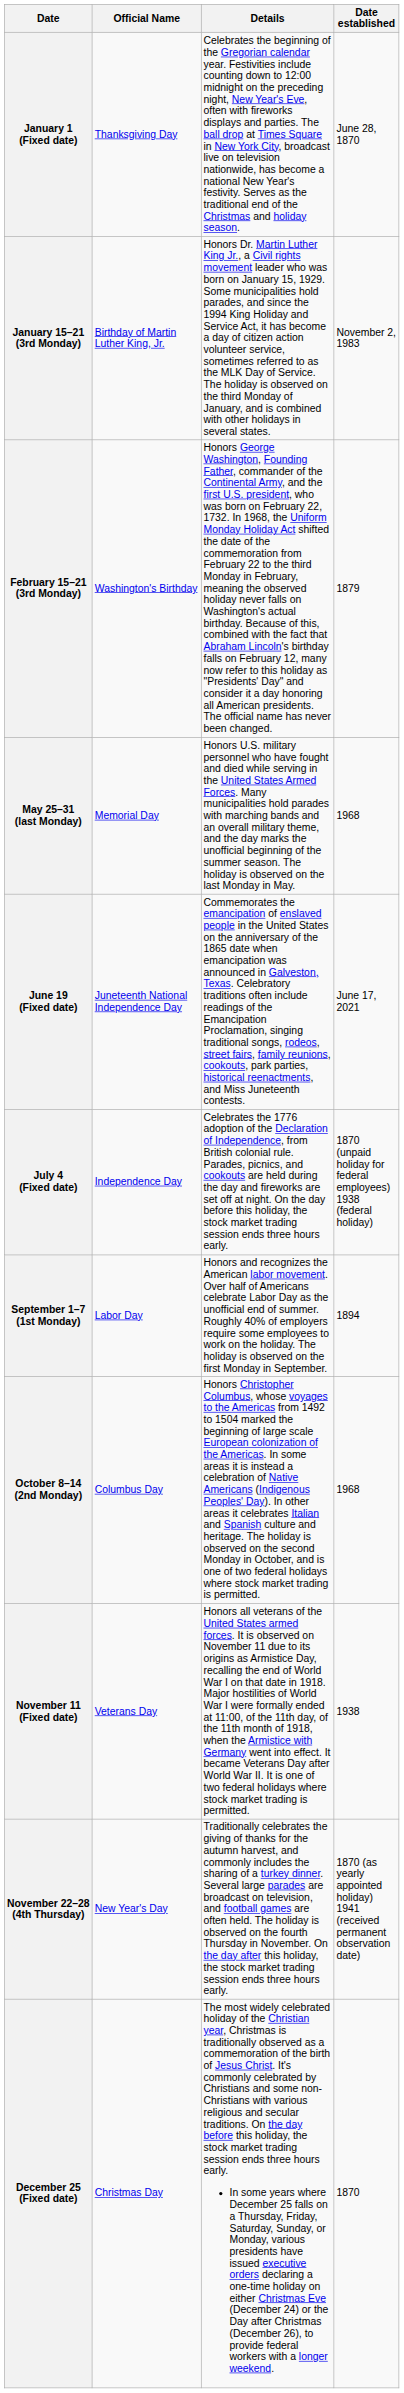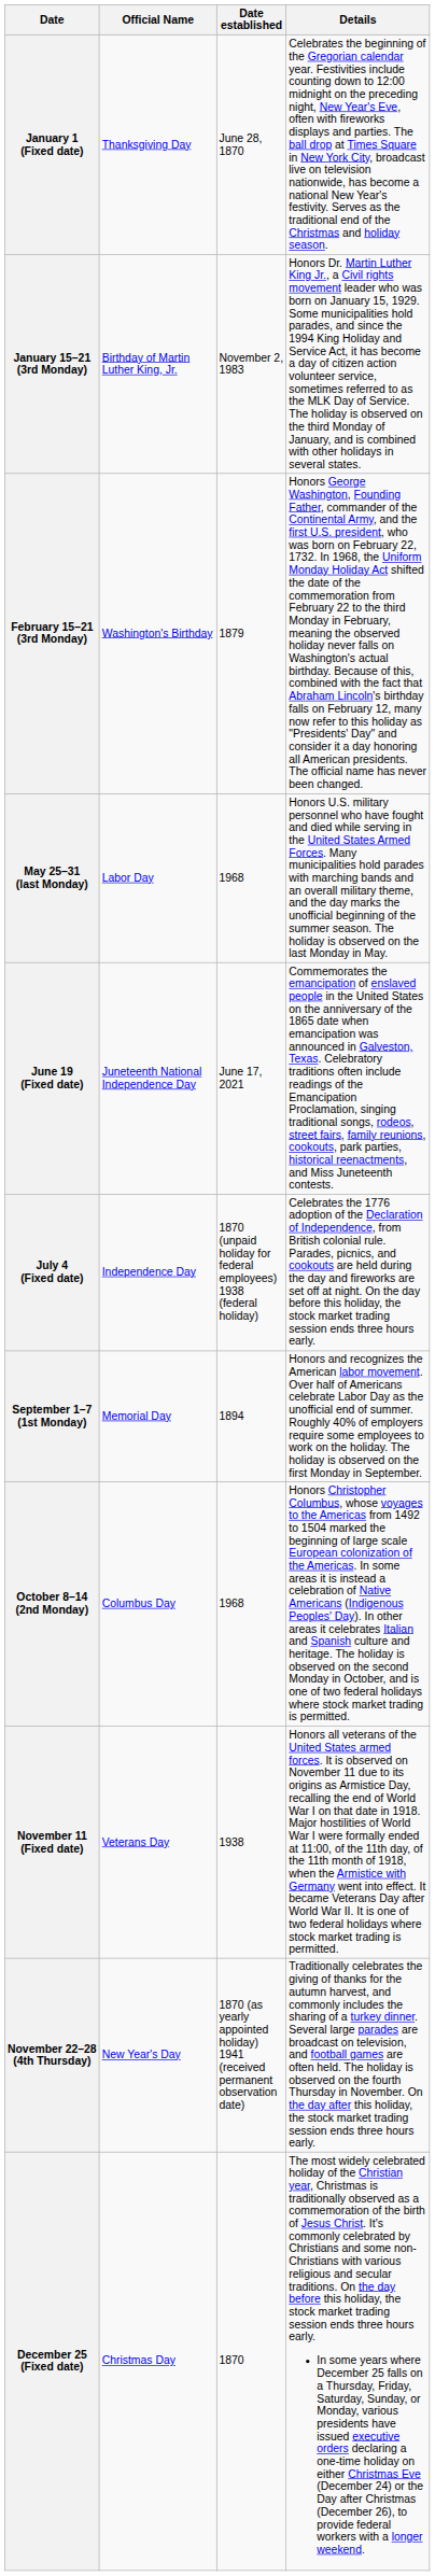 <table class="wikitable">
 <tr style="background:#efefef;">
 <th scope="col" style="width: 8em;">Date</th>
 <th scope="col" style="width: 10em;">Official Name</th>
+<th>Date established</th>
 <th scope="col">Details</th>
-<th>Date established</th>
 </tr>
 <tr>
 <th scope="row">January 1<br>(Fixed date)</th>
 <td><a href='#'>Thanksgiving Day</a></td>
+<td>June 28, 1870</td>
 <td>Celebrates the beginning of the <a href='#'>Gregorian calendar</a> year. Festivities include counting down to 12:00 midnight on the preceding night, <a href='#'>New Year's Eve</a>, often with fireworks displays and parties. The <a href='#'>ball drop</a> at <a href='#'>Times Square</a> in <a href='#'>New York City</a>, broadcast live on television nationwide, has become a national New Year's festivity. Serves as the traditional end of the <a href='#'>Christmas</a> and <a href='#'>holiday season</a>.</td>
-<td>June 28, 1870</td>
 </tr>
 <tr>
 <th scope="row">January 15–21<br>(3rd Monday)</th>
 <td><a href='#'>Birthday of Martin Luther King, Jr.</a></td>
+<td>November 2, 1983</td>
 <td>Honors Dr. <a href='#'>Martin Luther King Jr.</a>, a <a href='#'>Civil rights movement</a> leader who was born on January 15, 1929. Some municipalities hold parades, and since the 1994 King Holiday and Service Act, it has become a day of citizen action volunteer service, sometimes referred to as the MLK Day of Service. The holiday is observed on the third Monday of January, and is combined with other holidays in several states.</td>
-<td>November 2, 1983</td>
 </tr>
 <tr>
 <th scope="row">February 15–21<br>(3rd Monday)</th>
 <td><a href='#'>Washington's Birthday</a></td>
+<td>1879</td>
 <td>Honors <a href='#'>George Washington</a>, <a href='#'>Founding Father</a>, commander of the <a href='#'>Continental Army</a>, and the <a href='#'>first U.S. president</a>, who was born on February 22, 1732. In 1968, the <a href='#'>Uniform Monday Holiday Act</a> shifted the date of the commemoration from February 22 to the third Monday in February, meaning the observed holiday never falls on Washington's actual birthday. Because of this, combined with the fact that <a href='#'>Abraham Lincoln</a>'s birthday falls on February 12, many now refer to this holiday as "Presidents' Day" and consider it a day honoring all American presidents. The official name has never been changed.</td>
-<td>1879</td>
 </tr>
 <tr>
 <th scope="row">May 25–31<br>(last Monday)</th>
-<td><a href='#'>Memorial Day</a></td>
+<td><a href='#'>Labor Day</a></td>
+<td>1968</td>
 <td>Honors U.S. military personnel who have fought and died while serving in the <a href='#'>United States Armed Forces</a>. Many municipalities hold parades with marching bands and an overall military theme, and the day marks the unofficial beginning of the summer season. The holiday is observed on the last Monday in May.</td>
-<td>1968</td>
 </tr>
 <tr>
 <th scope="row">June 19<br>(Fixed date)</th>
 <td><a href='#'>Juneteenth National Independence Day</a></td>
+<td>June 17, 2021</td>
 <td>Commemorates the <a href='#'>emancipation</a> of <a href='#'>enslaved people</a> in the United States on the anniversary of the 1865 date when emancipation was announced in <a href='#'>Galveston, Texas</a>. Celebratory traditions often include readings of the Emancipation Proclamation, singing traditional songs, <a href='#'>rodeos</a>, <a href='#'>street fairs</a>, <a href='#'>family reunions</a>, <a href='#'>cookouts</a>, park parties, <a href='#'>historical reenactments</a>, and Miss Juneteenth contests.</td>
-<td>June 17, 2021</td>
 </tr>
 <tr>
 <th scope="row">July 4<br>(Fixed date)</th>
 <td><a href='#'>Independence Day</a></td>
+<td>1870 (unpaid holiday for federal employees)<br>1938 (federal holiday)</td>
 <td>Celebrates the 1776 adoption of the <a href='#'>Declaration of Independence</a>, from British colonial rule. Parades, picnics, and <a href='#'>cookouts</a> are held during the day and fireworks are set off at night. On the day before this holiday, the stock market trading session ends three hours early.</td>
-<td>1870 (unpaid holiday for federal employees)<br>1938 (federal holiday)</td>
 </tr>
 <tr>
 <th scope="row">September 1–7<br>(1st Monday)</th>
-<td><a href='#'>Labor Day</a></td>
+<td><a href='#'>Memorial Day</a></td>
+<td>1894</td>
 <td>Honors and recognizes the American <a href='#'>labor movement</a>. Over half of Americans celebrate Labor Day as the unofficial end of summer. Roughly 40% of employers require some employees to work on the holiday.  The holiday is observed on the first Monday in September.</td>
-<td>1894</td>
 </tr>
 <tr>
 <th scope="row">October 8–14<br>(2nd Monday)</th>
 <td><a href='#'>Columbus Day</a></td>
+<td>1968</td>
 <td>Honors <a href='#'>Christopher Columbus</a>, whose <a href='#'>voyages to the Americas</a> from 1492 to 1504 marked the beginning of large scale <a href='#'>European colonization of the Americas</a>. In some areas it is instead a celebration of <a href='#'>Native Americans</a> (<a href='#'>Indigenous Peoples' Day</a>). In other areas it celebrates <a href='#'>Italian</a> and <a href='#'>Spanish</a> culture and heritage. The holiday is observed on the second Monday in October, and is one of two federal holidays where stock market trading is permitted.</td>
-<td>1968</td>
 </tr>
 <tr>
 <th scope="row">November 11<br>(Fixed date)</th>
 <td><a href='#'>Veterans Day</a></td>
+<td>1938</td>
 <td>Honors all veterans of the <a href='#'>United States armed forces</a>. It is observed on November 11 due to its origins as Armistice Day, recalling the end of World War I on that date in 1918. Major hostilities of World War I were formally ended at 11:00, of the 11th day, of the 11th month of 1918, when the <a href='#'>Armistice with Germany</a> went into effect. It became Veterans Day after World War II. It is one of two federal holidays where stock market trading is permitted.</td>
-<td>1938</td>
 </tr>
 <tr>
 <th scope="row">November 22–28<br>(4th Thursday)</th>
 <td nowrap=""><a href='#'>New Year's Day</a></td>
+<td>1870 (as yearly appointed holiday)<br>1941 (received permanent observation date)</td>
 <td>Traditionally celebrates the giving of thanks for the autumn harvest, and commonly includes the sharing of a <a href='#'>turkey dinner</a>. Several large <a href='#'>parades</a> are broadcast on television, and <a href='#'>football games</a> are often held. The holiday is observed on the fourth Thursday in November. On <a href='#'>the day after</a> this holiday, the stock market trading session ends three hours early.</td>
-<td>1870 (as yearly appointed holiday)<br>1941 (received permanent observation date)</td>
 </tr>
 <tr>
 <th scope="row">December 25<br>(Fixed date)</th>
 <td><a href='#'>Christmas Day</a></td>
+<td>1870</td>
 <td>The most widely celebrated holiday of the <a href='#'>Christian year</a>, Christmas is traditionally observed as a commemoration of the birth of <a href='#'>Jesus Christ</a>. It's commonly celebrated by Christians and some non-Christians with various religious and secular traditions. On <a href='#'>the day before</a> this holiday, the stock market trading session ends three hours early.<br><ul><li>In some years where December 25 falls on a Thursday, Friday, Saturday, Sunday, or Monday, various presidents have issued <a href='#'>executive orders</a> declaring a one-time holiday on either <a href='#'>Christmas Eve</a> (December 24) or the Day after Christmas (December 26), to provide federal workers with a <a href='#'>longer weekend</a>.</li></ul></td>
-<td>1870</td>
 </tr>
 </table>
